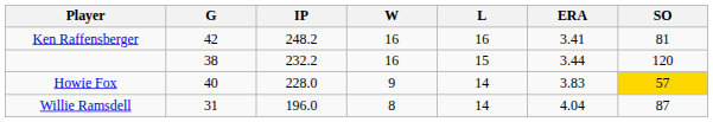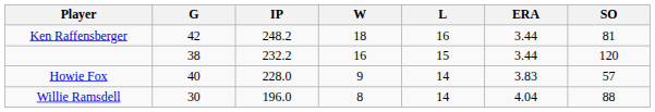 <table class="wikitable sortable">
 <tr>
 <th bgcolor="#DDDDFF" width="16%">Player</th>
 <th bgcolor="#DDDDFF" width="9%">G</th>
 <th bgcolor="#DDDDFF" width="9%">IP</th>
 <th bgcolor="#DDDDFF" width="9%">W</th>
 <th bgcolor="#DDDDFF" width="9%">L</th>
 <th bgcolor="#DDDDFF" width="9%">ERA</th>
 <th bgcolor="#DDDDFF" width="9%">SO</th>
 </tr>
 <tr align="center">
 <td><a href='#'>Ken Raffensberger</a></td>
 <td>42</td>
 <td>248.2</td>
+<td>18</td>
 <td>16</td>
-<td>16</td>
-<td>3.41</td>
+<td>3.44</td>
 <td>81</td>
 </tr>
 <tr align="center">
 <td></td>
 <td>38</td>
 <td>232.2</td>
 <td>16</td>
 <td>15</td>
 <td>3.44</td>
 <td>120</td>
 </tr>
 <tr align="center">
 <td><a href='#'>Howie Fox</a></td>
 <td>40</td>
 <td>228.0</td>
 <td>9</td>
 <td>14</td>
 <td>3.83</td>
-<td style="background: gold;">57</td>
+<td>57</td>
 </tr>
 <tr align="center">
 <td><a href='#'>Willie Ramsdell</a></td>
-<td>31</td>
+<td>30</td>
 <td>196.0</td>
 <td>8</td>
 <td>14</td>
 <td>4.04</td>
-<td>87</td>
+<td>88</td>
 </tr>
 </table>
